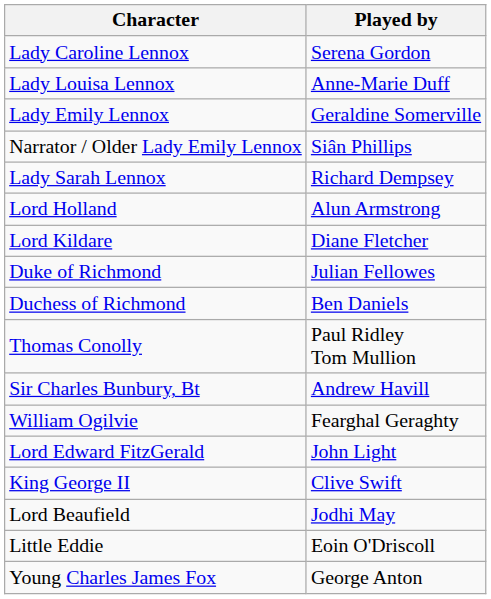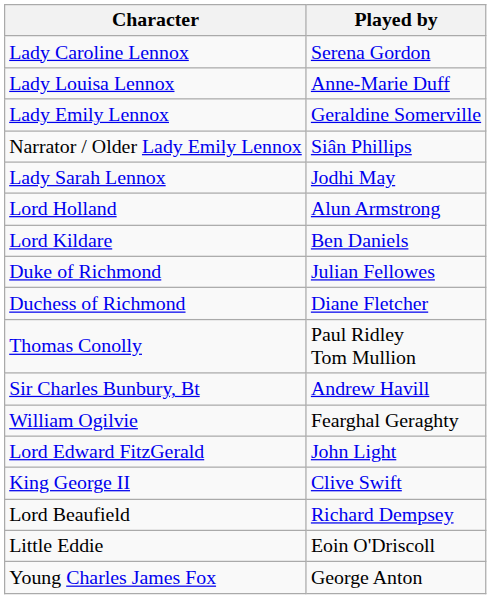 <table class="wikitable">
 <tr>
 <th>Character</th>
 <th>Played by</th>
 </tr>
 <tr>
 <td><a href='#'>Lady Caroline Lennox</a></td>
 <td><a href='#'>Serena Gordon</a></td>
 </tr>
 <tr>
 <td><a href='#'>Lady Louisa Lennox</a></td>
 <td><a href='#'>Anne-Marie Duff</a></td>
 </tr>
 <tr>
 <td><a href='#'>Lady Emily Lennox</a></td>
 <td><a href='#'>Geraldine Somerville</a></td>
 </tr>
 <tr>
 <td>Narrator / Older <a href='#'>Lady Emily Lennox</a></td>
 <td><a href='#'>Siân Phillips</a></td>
 </tr>
 <tr>
 <td><a href='#'>Lady Sarah Lennox</a></td>
-<td><a href='#'>Richard Dempsey</a></td>
+<td><a href='#'>Jodhi May</a></td>
 </tr>
 <tr>
 <td><a href='#'>Lord Holland</a></td>
 <td><a href='#'>Alun Armstrong</a></td>
 </tr>
 <tr>
 <td><a href='#'>Lord Kildare</a></td>
-<td><a href='#'>Diane Fletcher</a></td>
+<td><a href='#'>Ben Daniels</a></td>
 </tr>
 <tr>
 <td><a href='#'>Duke of Richmond</a></td>
 <td><a href='#'>Julian Fellowes</a></td>
 </tr>
 <tr>
 <td><a href='#'>Duchess of Richmond</a></td>
-<td><a href='#'>Ben Daniels</a></td>
+<td><a href='#'>Diane Fletcher</a></td>
 </tr>
 <tr>
 <td><a href='#'>Thomas Conolly</a></td>
 <td>Paul Ridley<br>Tom Mullion</td>
 </tr>
 <tr>
 <td><a href='#'>Sir Charles Bunbury, Bt</a></td>
 <td><a href='#'>Andrew Havill</a></td>
 </tr>
 <tr>
 <td><a href='#'>William Ogilvie</a></td>
 <td>Fearghal Geraghty</td>
 </tr>
 <tr>
 <td><a href='#'>Lord Edward FitzGerald</a></td>
 <td><a href='#'>John Light</a></td>
 </tr>
 <tr>
 <td><a href='#'>King George II</a></td>
 <td><a href='#'>Clive Swift</a></td>
 </tr>
 <tr>
 <td>Lord Beaufield</td>
-<td><a href='#'>Jodhi May</a></td>
+<td><a href='#'>Richard Dempsey</a></td>
 </tr>
 <tr>
 <td>Little Eddie</td>
 <td>Eoin O'Driscoll</td>
 </tr>
 <tr>
 <td>Young <a href='#'>Charles James Fox</a></td>
 <td>George Anton</td>
 </tr>
 </table>
